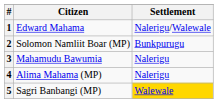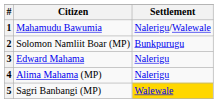 <table class="wikitable">
 <tr>
 </tr>
 <tr>
 <th>#</th>
 <th>Citizen</th>
 <th>Settlement</th>
 </tr>
 <tr>
 <th scope=row>1</th>
-<td><a href='#'>Edward Mahama</a></td>
+<td><a href='#'>Mahamudu Bawumia</a></td>
 <td><a href='#'>Nalerigu</a>/<a href='#'>Walewale</a></td>
 </tr>
 <tr>
 <th scope=row>2</th>
 <td>Solomon Namliit Boar (MP)</td>
 <td><a href='#'>Bunkpurugu</a></td>
 </tr>
 <tr>
 <th scope=row>3</th>
-<td><a href='#'>Mahamudu Bawumia</a></td>
+<td><a href='#'>Edward Mahama</a></td>
 <td><a href='#'>Nalerigu</a></td>
 </tr>
 <tr>
 <th scope=row>4</th>
 <td><a href='#'>Alima Mahama</a> (MP)</td>
 <td><a href='#'>Nalerigu</a></td>
 </tr>
 <tr>
 <th scope=row>5</th>
 <td>Sagri Banbangi (MP)</td>
 <td style="background: gold;"><a href='#'>Walewale</a></td>
 </tr>
 </table>
